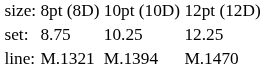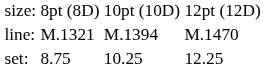 <table style="margin-left:40px;">
 <tr>
 <td>size:</td>
 <td>8pt (8D)</td>
 <td>10pt (10D)</td>
 <td>12pt (12D)</td>
 </tr>
 <tr>
+<td>line:</td>
+<td>M.1321</td>
+<td>M.1394</td>
+<td>M.1470</td>
+</tr>
+<tr>
 <td>set:</td>
 <td>8.75</td>
 <td>10.25</td>
 <td>12.25</td>
 </tr>
-<tr>
-<td>line:</td>
-<td>M.1321</td>
-<td>M.1394</td>
-<td>M.1470</td>
-</tr>
 </table>
